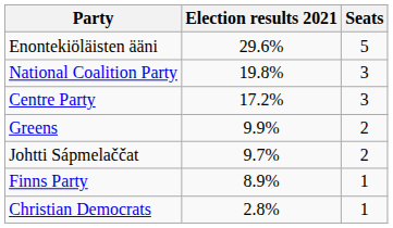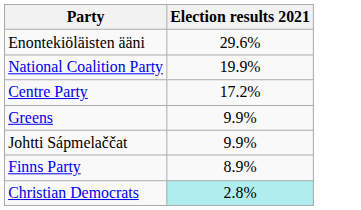 <table class="wikitable">
 <tr>
 <th>Party</th>
 <th>Election results 2021</th>
-<th>Seats</th>
 </tr>
 <tr>
 <td>Enontekiöläisten ääni</td>
 <td align="center">29.6%</td>
-<td align="center">5</td>
 </tr>
 <tr>
 <td><a href='#'>National Coalition Party</a></td>
-<td align="center">19.8%</td>
-<td align="center">3</td>
+<td align="center">19.9%</td>
 </tr>
 <tr>
 <td><a href='#'>Centre Party</a></td>
 <td align="center">17.2%</td>
-<td align="center">3</td>
 </tr>
 <tr>
 <td><a href='#'>Greens</a></td>
 <td align="center">9.9%</td>
-<td align="center">2</td>
 </tr>
 <tr>
 <td>Johtti Sápmelaččat</td>
-<td align="center">9.7%</td>
-<td align="center">2</td>
+<td align="center">9.9%</td>
 </tr>
 <tr>
 <td><a href='#'>Finns Party</a></td>
 <td align="center">8.9%</td>
-<td align="center">1</td>
 </tr>
 <tr>
 <td><a href='#'>Christian Democrats</a></td>
-<td align="center">2.8%</td>
-<td align="center">1</td>
+<td align="center" style="background: paleturquoise;">2.8%</td>
 </tr>
 </table>
